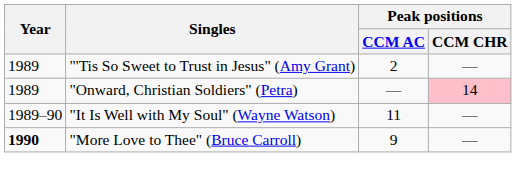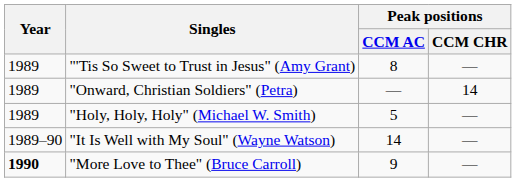 <table class="wikitable">
 <tr>
 <th rowspan="2">Year</th>
 <th rowspan="2">Singles</th>
 <th colspan="2">Peak positions</th>
 </tr>
 <tr>
 <th><a href='#'>CCM AC</a></th>
 <th>CCM CHR</th>
 </tr>
 <tr>
 <td>1989</td>
 <td>"'Tis So Sweet to Trust in Jesus" (<a href='#'>Amy Grant</a>)</td>
-<td align="center">2</td>
+<td align="center">8</td>
 <td align="center">—</td>
 </tr>
 <tr>
 <td>1989</td>
 <td>"Onward, Christian Soldiers" (<a href='#'>Petra</a>)</td>
 <td align="center">—</td>
-<td align="center" style="background: pink;">14</td>
+<td align="center">14</td>
+</tr>
+<tr>
+<td>1989</td>
+<td>"Holy, Holy, Holy" (<a href='#'>Michael W. Smith</a>)</td>
+<td align="center">5</td>
+<td align="center">—</td>
 </tr>
 <tr>
 <td>1989–90</td>
 <td>"It Is Well with My Soul" (<a href='#'>Wayne Watson</a>)</td>
-<td align="center">11</td>
+<td align="center">14</td>
 <td align="center">—</td>
 </tr>
 <tr>
 <td><strong>1990</strong></td>
 <td>"More Love to Thee" (<a href='#'>Bruce Carroll</a>)</td>
 <td align="center">9</td>
 <td align="center">—</td>
 </tr>
 </table>
